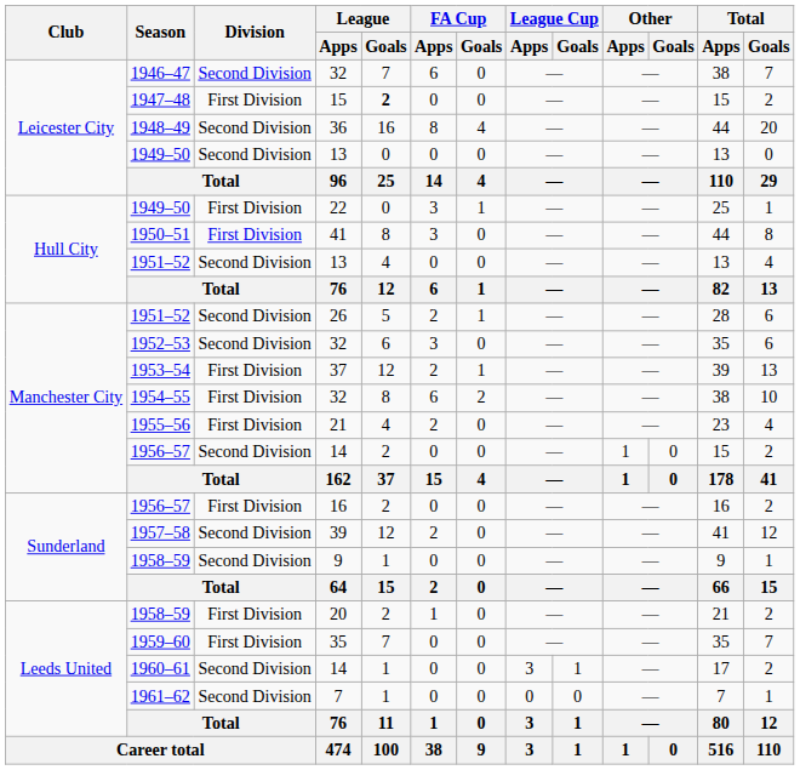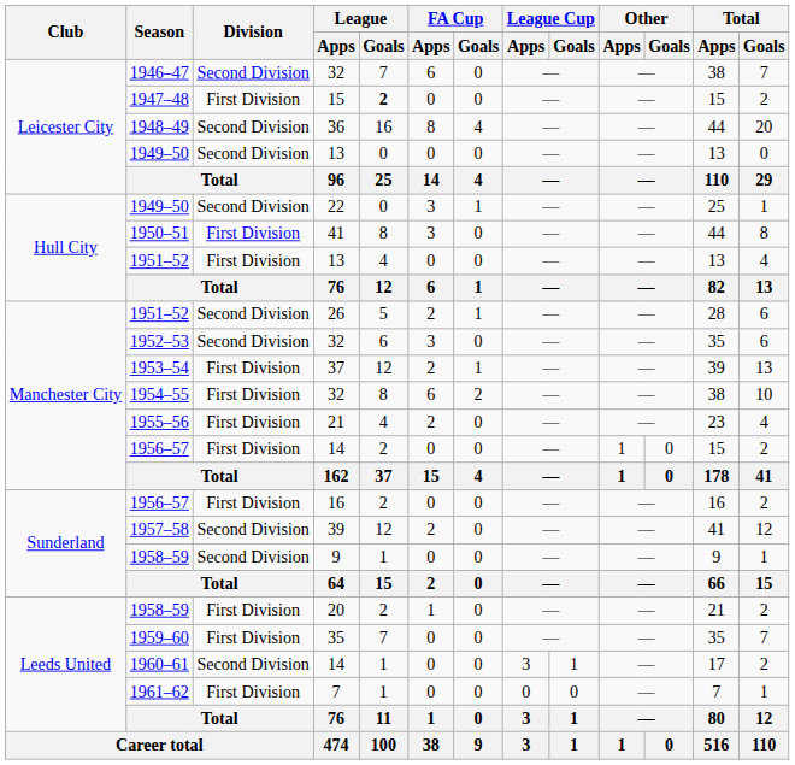 <table class="wikitable" style="text-align:center">
 <tr>
 <th rowspan="2">Club</th>
 <th rowspan="2">Season</th>
 <th rowspan="2">Division</th>
 <th colspan="2">League</th>
 <th colspan="2"><a href='#'>FA Cup</a></th>
 <th colspan="2"><a href='#'>League Cup</a></th>
 <th colspan="2">Other</th>
 <th colspan="2">Total</th>
 </tr>
 <tr>
 <th>Apps</th>
 <th>Goals</th>
 <th>Apps</th>
 <th>Goals</th>
 <th>Apps</th>
 <th>Goals</th>
 <th>Apps</th>
 <th>Goals</th>
 <th>Apps</th>
 <th>Goals</th>
 </tr>
 <tr>
 <td rowspan="5"><a href='#'>Leicester City</a></td>
 <td><a href='#'>1946–47</a></td>
 <td><a href='#'>Second Division</a></td>
 <td>32</td>
 <td>7</td>
 <td>6</td>
 <td>0</td>
 <td colspan="2">—</td>
 <td colspan="2">—</td>
 <td>38</td>
 <td>7</td>
 </tr>
 <tr>
 <td><a href='#'>1947–48</a></td>
 <td>First Division</td>
 <td>15</td>
 <td><strong>2</strong></td>
 <td>0</td>
 <td>0</td>
 <td colspan="2">—</td>
 <td colspan="2">—</td>
 <td>15</td>
 <td>2</td>
 </tr>
 <tr>
 <td><a href='#'>1948–49</a></td>
 <td>Second Division</td>
 <td>36</td>
 <td>16</td>
 <td>8</td>
 <td>4</td>
 <td colspan="2">—</td>
 <td colspan="2">—</td>
 <td>44</td>
 <td>20</td>
 </tr>
 <tr>
 <td><a href='#'>1949–50</a></td>
 <td>Second Division</td>
 <td>13</td>
 <td>0</td>
 <td>0</td>
 <td>0</td>
 <td colspan="2">—</td>
 <td colspan="2">—</td>
 <td>13</td>
 <td>0</td>
 </tr>
 <tr>
 <th colspan="2">Total</th>
 <th>96</th>
 <th>25</th>
 <th>14</th>
 <th>4</th>
 <th colspan="2">—</th>
 <th colspan="2">—</th>
 <th>110</th>
 <th>29</th>
 </tr>
 <tr>
 <td rowspan="4"><a href='#'>Hull City</a></td>
 <td><a href='#'>1949–50</a></td>
-<td>First Division</td>
+<td>Second Division</td>
 <td>22</td>
 <td>0</td>
 <td>3</td>
 <td>1</td>
 <td colspan="2">—</td>
 <td colspan="2">—</td>
 <td>25</td>
 <td>1</td>
 </tr>
 <tr>
 <td><a href='#'>1950–51</a></td>
 <td><a href='#'>First Division</a></td>
 <td>41</td>
 <td>8</td>
 <td>3</td>
 <td>0</td>
 <td colspan="2">—</td>
 <td colspan="2">—</td>
 <td>44</td>
 <td>8</td>
 </tr>
 <tr>
 <td><a href='#'>1951–52</a></td>
-<td>Second Division</td>
+<td>First Division</td>
 <td>13</td>
 <td>4</td>
 <td>0</td>
 <td>0</td>
 <td colspan="2">—</td>
 <td colspan="2">—</td>
 <td>13</td>
 <td>4</td>
 </tr>
 <tr>
 <th colspan="2">Total</th>
 <th>76</th>
 <th>12</th>
 <th>6</th>
 <th>1</th>
 <th colspan="2">—</th>
 <th colspan="2">—</th>
 <th>82</th>
 <th>13</th>
 </tr>
 <tr>
 <td rowspan="7"><a href='#'>Manchester City</a></td>
 <td><a href='#'>1951–52</a></td>
 <td>Second Division</td>
 <td>26</td>
 <td>5</td>
 <td>2</td>
 <td>1</td>
 <td colspan="2">—</td>
 <td colspan="2">—</td>
 <td>28</td>
 <td>6</td>
 </tr>
 <tr>
 <td><a href='#'>1952–53</a></td>
 <td>Second Division</td>
 <td>32</td>
 <td>6</td>
 <td>3</td>
 <td>0</td>
 <td colspan="2">—</td>
 <td colspan="2">—</td>
 <td>35</td>
 <td>6</td>
 </tr>
 <tr>
 <td><a href='#'>1953–54</a></td>
 <td>First Division</td>
 <td>37</td>
 <td>12</td>
 <td>2</td>
 <td>1</td>
 <td colspan="2">—</td>
 <td colspan="2">—</td>
 <td>39</td>
 <td>13</td>
 </tr>
 <tr>
 <td><a href='#'>1954–55</a></td>
 <td>First Division</td>
 <td>32</td>
 <td>8</td>
 <td>6</td>
 <td>2</td>
 <td colspan="2">—</td>
 <td colspan="2">—</td>
 <td>38</td>
 <td>10</td>
 </tr>
 <tr>
 <td><a href='#'>1955–56</a></td>
 <td>First Division</td>
 <td>21</td>
 <td>4</td>
 <td>2</td>
 <td>0</td>
 <td colspan="2">—</td>
 <td colspan="2">—</td>
 <td>23</td>
 <td>4</td>
 </tr>
 <tr>
 <td><a href='#'>1956–57</a></td>
-<td>Second Division</td>
+<td>First Division</td>
 <td>14</td>
 <td>2</td>
 <td>0</td>
 <td>0</td>
 <td colspan="2">—</td>
 <td>1</td>
 <td>0</td>
 <td>15</td>
 <td>2</td>
 </tr>
 <tr>
 <th colspan="2">Total</th>
 <th>162</th>
 <th>37</th>
 <th>15</th>
 <th>4</th>
 <th colspan="2">—</th>
 <th>1</th>
 <th>0</th>
 <th>178</th>
 <th>41</th>
 </tr>
 <tr>
 <td rowspan="4"><a href='#'>Sunderland</a></td>
 <td><a href='#'>1956–57</a></td>
 <td>First Division</td>
 <td>16</td>
 <td>2</td>
 <td>0</td>
 <td>0</td>
 <td colspan="2">—</td>
 <td colspan="2">—</td>
 <td>16</td>
 <td>2</td>
 </tr>
 <tr>
 <td><a href='#'>1957–58</a></td>
 <td>Second Division</td>
 <td>39</td>
 <td>12</td>
 <td>2</td>
 <td>0</td>
 <td colspan="2">—</td>
 <td colspan="2">—</td>
 <td>41</td>
 <td>12</td>
 </tr>
 <tr>
 <td><a href='#'>1958–59</a></td>
 <td>Second Division</td>
 <td>9</td>
 <td>1</td>
 <td>0</td>
 <td>0</td>
 <td colspan="2">—</td>
 <td colspan="2">—</td>
 <td>9</td>
 <td>1</td>
 </tr>
 <tr>
 <th colspan="2">Total</th>
 <th>64</th>
 <th>15</th>
 <th>2</th>
 <th>0</th>
 <th colspan="2">—</th>
 <th colspan="2">—</th>
 <th>66</th>
 <th>15</th>
 </tr>
 <tr>
 <td rowspan="5"><a href='#'>Leeds United</a></td>
 <td><a href='#'>1958–59</a></td>
 <td>First Division</td>
 <td>20</td>
 <td>2</td>
 <td>1</td>
 <td>0</td>
 <td colspan="2">—</td>
 <td colspan="2">—</td>
 <td>21</td>
 <td>2</td>
 </tr>
 <tr>
 <td><a href='#'>1959–60</a></td>
 <td>First Division</td>
 <td>35</td>
 <td>7</td>
 <td>0</td>
 <td>0</td>
 <td colspan="2">—</td>
 <td colspan="2">—</td>
 <td>35</td>
 <td>7</td>
 </tr>
 <tr>
 <td><a href='#'>1960–61</a></td>
 <td>Second Division</td>
 <td>14</td>
 <td>1</td>
 <td>0</td>
 <td>0</td>
 <td>3</td>
 <td>1</td>
 <td colspan="2">—</td>
 <td>17</td>
 <td>2</td>
 </tr>
 <tr>
 <td><a href='#'>1961–62</a></td>
-<td>Second Division</td>
+<td>First Division</td>
 <td>7</td>
 <td>1</td>
 <td>0</td>
 <td>0</td>
 <td>0</td>
 <td>0</td>
 <td colspan="2">—</td>
 <td>7</td>
 <td>1</td>
 </tr>
 <tr>
 <th colspan="2">Total</th>
 <th>76</th>
 <th>11</th>
 <th>1</th>
 <th>0</th>
 <th>3</th>
 <th>1</th>
 <th colspan="2">—</th>
 <th>80</th>
 <th>12</th>
 </tr>
 <tr>
 <th colspan="3">Career total</th>
 <th>474</th>
 <th>100</th>
 <th>38</th>
 <th>9</th>
 <th>3</th>
 <th>1</th>
 <th>1</th>
 <th>0</th>
 <th>516</th>
 <th>110</th>
 </tr>
 </table>
